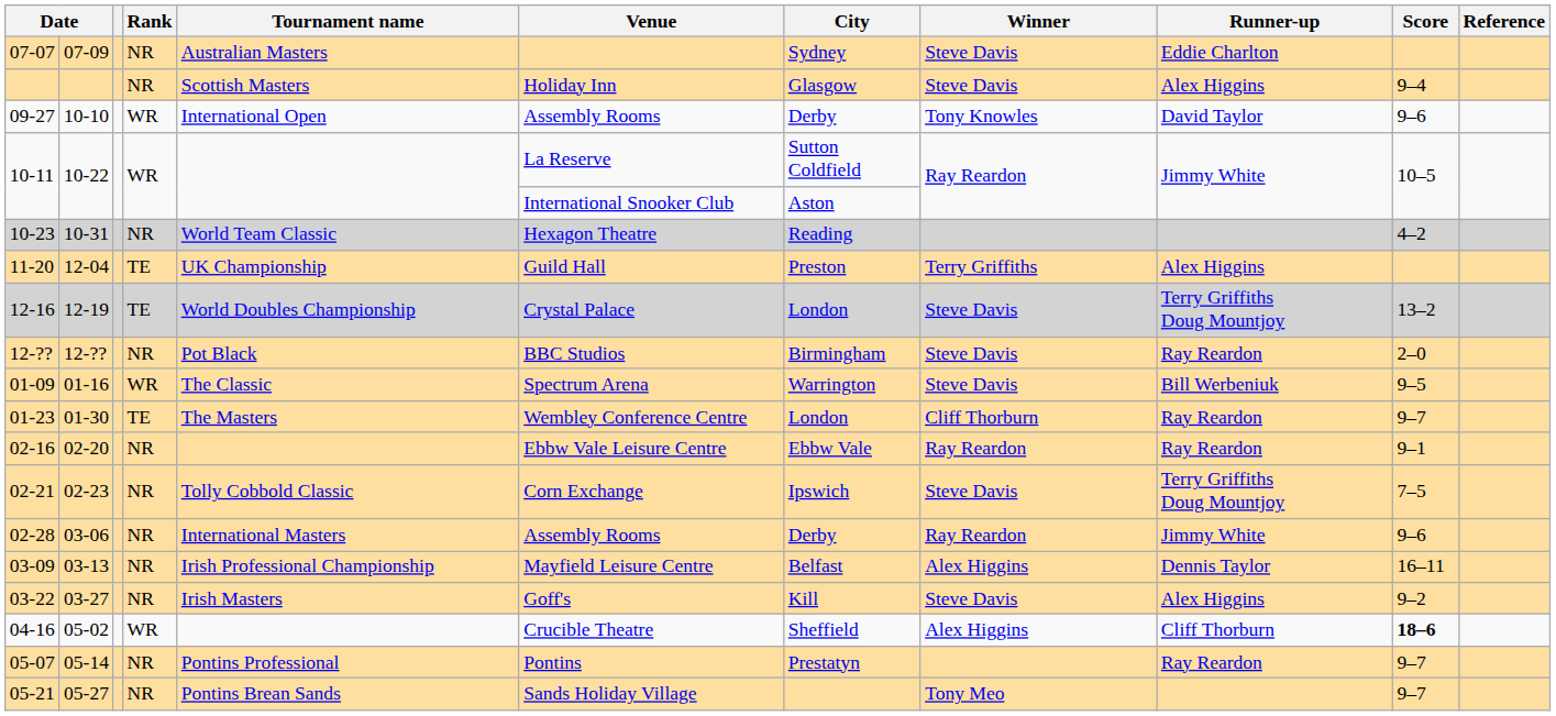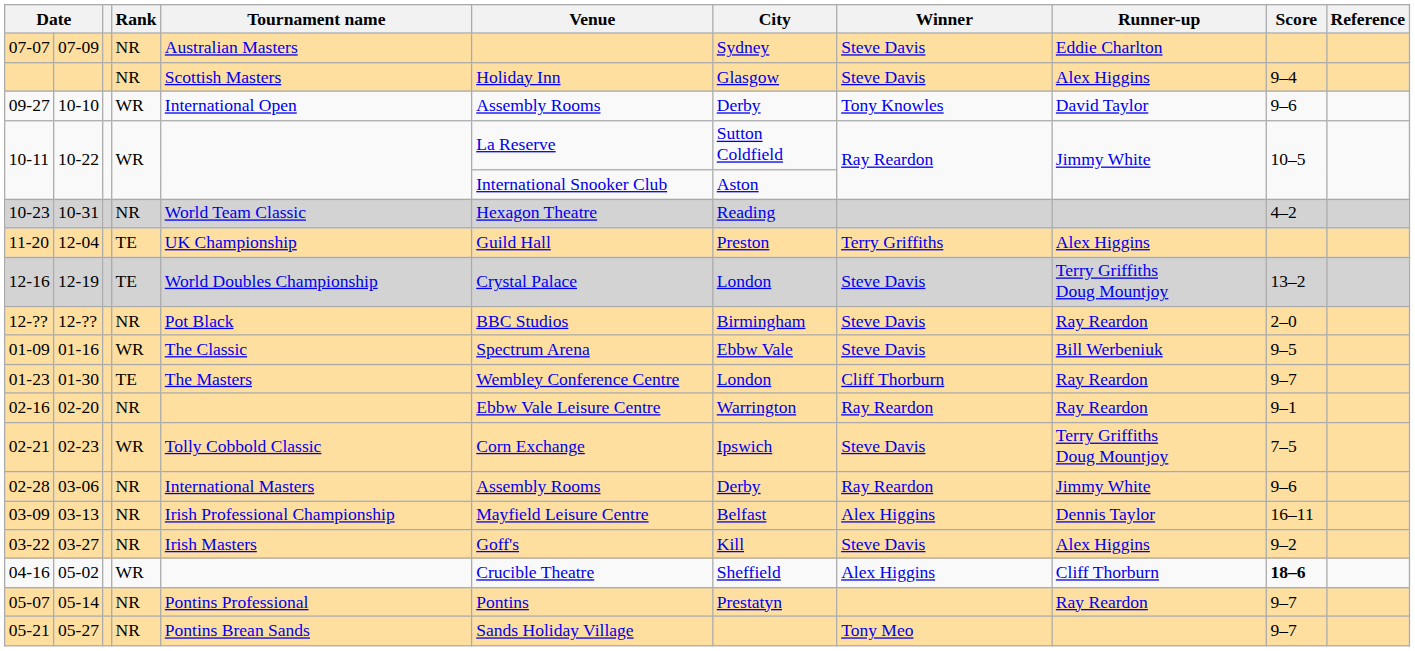 <table class="wikitable" style="font-size: 85%">
 <tr>
 <th colspan="2" width=40 align="center">Date</th>
 <th></th>
 <th>Rank</th>
 <th width=235>Tournament name</th>
 <th width=180>Venue</th>
 <th width=90>City</th>
 <th width=160>Winner</th>
 <th width=160>Runner-up</th>
 <th width=40>Score</th>
 <th width=20>Reference</th>
 </tr>
 <tr bgcolor="#ffdf9f">
 <td>07-07</td>
 <td>07-09</td>
 <td></td>
 <td>NR</td>
 <td><a href='#'>Australian Masters</a></td>
 <td></td>
 <td><a href='#'>Sydney</a></td>
 <td> <a href='#'>Steve Davis</a></td>
 <td> <a href='#'>Eddie Charlton</a></td>
 <td></td>
 <td></td>
 </tr>
 <tr bgcolor="#ffdf9f">
 <td></td>
 <td></td>
 <td></td>
 <td>NR</td>
 <td><a href='#'>Scottish Masters</a></td>
 <td><a href='#'>Holiday Inn</a></td>
 <td><a href='#'>Glasgow</a></td>
 <td> <a href='#'>Steve Davis</a></td>
 <td> <a href='#'>Alex Higgins</a></td>
 <td>9–4</td>
 <td></td>
 </tr>
 <tr>
 <td>09-27</td>
 <td>10-10</td>
 <td></td>
 <td>WR</td>
 <td><a href='#'>International Open</a></td>
 <td><a href='#'>Assembly Rooms</a></td>
 <td><a href='#'>Derby</a></td>
 <td> <a href='#'>Tony Knowles</a></td>
 <td> <a href='#'>David Taylor</a></td>
 <td>9–6</td>
 <td></td>
 </tr>
 <tr>
 <td rowspan="2">10-11</td>
 <td rowspan="2">10-22</td>
 <td rowspan="2"></td>
 <td rowspan="2">WR</td>
 <td rowspan="2"></td>
 <td><a href='#'>La Reserve</a></td>
 <td><a href='#'>Sutton Coldfield</a></td>
 <td rowspan="2"> <a href='#'>Ray Reardon</a></td>
 <td rowspan="2"> <a href='#'>Jimmy White</a></td>
 <td rowspan="2">10–5</td>
 <td rowspan="2"></td>
 </tr>
 <tr>
 <td><a href='#'>International Snooker Club</a></td>
 <td><a href='#'>Aston</a></td>
 </tr>
 <tr style="background:lightgray;">
 <td>10-23</td>
 <td>10-31</td>
 <td></td>
 <td>NR</td>
 <td><a href='#'>World Team Classic</a></td>
 <td><a href='#'>Hexagon Theatre</a></td>
 <td><a href='#'>Reading</a></td>
 <td></td>
 <td></td>
 <td>4–2</td>
 <td></td>
 </tr>
 <tr bgcolor="#ffdf9f">
 <td>11-20</td>
 <td>12-04</td>
 <td></td>
 <td>TE</td>
 <td><a href='#'>UK Championship</a></td>
 <td><a href='#'>Guild Hall</a></td>
 <td><a href='#'>Preston</a></td>
 <td> <a href='#'>Terry Griffiths</a></td>
 <td> <a href='#'>Alex Higgins</a></td>
 <td></td>
 <td></td>
 </tr>
 <tr style="background:lightgray;">
 <td>12-16</td>
 <td>12-19</td>
 <td></td>
 <td>TE</td>
 <td><a href='#'>World Doubles Championship</a></td>
 <td><a href='#'>Crystal Palace</a></td>
 <td><a href='#'>London</a></td>
 <td> <a href='#'>Steve Davis</a></td>
 <td> <a href='#'>Terry Griffiths</a><br> <a href='#'>Doug Mountjoy</a></td>
 <td>13–2</td>
 <td></td>
 </tr>
 <tr bgcolor="#ffdf9f">
 <td>12-??</td>
 <td>12-??</td>
 <td></td>
 <td>NR</td>
 <td><a href='#'>Pot Black</a></td>
 <td><a href='#'>BBC Studios</a></td>
 <td><a href='#'>Birmingham</a></td>
 <td> <a href='#'>Steve Davis</a></td>
 <td> <a href='#'>Ray Reardon</a></td>
 <td>2–0</td>
 <td></td>
 </tr>
 <tr bgcolor="#ffdf9f">
 <td>01-09</td>
 <td>01-16</td>
 <td></td>
 <td>WR</td>
 <td><a href='#'>The Classic</a></td>
 <td><a href='#'>Spectrum Arena</a></td>
-<td><a href='#'>Warrington</a></td>
+<td><a href='#'>Ebbw Vale</a></td>
 <td> <a href='#'>Steve Davis</a></td>
 <td> <a href='#'>Bill Werbeniuk</a></td>
 <td>9–5</td>
 <td></td>
 </tr>
 <tr bgcolor="#ffdf9f">
 <td>01-23</td>
 <td>01-30</td>
 <td></td>
 <td>TE</td>
 <td><a href='#'>The Masters</a></td>
 <td><a href='#'>Wembley Conference Centre</a></td>
 <td><a href='#'>London</a></td>
 <td> <a href='#'>Cliff Thorburn</a></td>
 <td> <a href='#'>Ray Reardon</a></td>
 <td>9–7</td>
 <td></td>
 </tr>
 <tr bgcolor="#ffdf9f">
 <td>02-16</td>
 <td>02-20</td>
 <td></td>
 <td>NR</td>
 <td></td>
 <td><a href='#'>Ebbw Vale Leisure Centre</a></td>
-<td><a href='#'>Ebbw Vale</a></td>
+<td><a href='#'>Warrington</a></td>
 <td> <a href='#'>Ray Reardon</a></td>
 <td> <a href='#'>Ray Reardon</a></td>
 <td>9–1</td>
 <td></td>
 </tr>
 <tr bgcolor="#ffdf9f">
 <td>02-21</td>
 <td>02-23</td>
 <td></td>
-<td>NR</td>
+<td>WR</td>
 <td><a href='#'>Tolly Cobbold Classic</a></td>
 <td><a href='#'>Corn Exchange</a></td>
 <td><a href='#'>Ipswich</a></td>
 <td> <a href='#'>Steve Davis</a></td>
 <td> <a href='#'>Terry Griffiths</a><br> <a href='#'>Doug Mountjoy</a></td>
 <td>7–5</td>
 <td></td>
 </tr>
 <tr bgcolor="#ffdf9f">
 <td>02-28</td>
 <td>03-06</td>
 <td></td>
 <td>NR</td>
 <td><a href='#'>International Masters</a></td>
 <td><a href='#'>Assembly Rooms</a></td>
 <td><a href='#'>Derby</a></td>
 <td> <a href='#'>Ray Reardon</a></td>
 <td> <a href='#'>Jimmy White</a></td>
 <td>9–6</td>
 <td></td>
 </tr>
 <tr bgcolor="#ffdf9f">
 <td>03-09</td>
 <td>03-13</td>
 <td></td>
 <td>NR</td>
 <td><a href='#'>Irish Professional Championship</a></td>
 <td><a href='#'>Mayfield Leisure Centre</a></td>
 <td><a href='#'>Belfast</a></td>
 <td> <a href='#'>Alex Higgins</a></td>
 <td> <a href='#'>Dennis Taylor</a></td>
 <td>16–11</td>
 <td></td>
 </tr>
 <tr bgcolor="#ffdf9f">
 <td>03-22</td>
 <td>03-27</td>
 <td></td>
 <td>NR</td>
 <td><a href='#'>Irish Masters</a></td>
 <td><a href='#'>Goff's</a></td>
 <td><a href='#'>Kill</a></td>
 <td> <a href='#'>Steve Davis</a></td>
 <td> <a href='#'>Alex Higgins</a></td>
 <td>9–2</td>
 <td></td>
 </tr>
 <tr>
 <td>04-16</td>
 <td>05-02</td>
 <td></td>
 <td>WR</td>
 <td></td>
 <td><a href='#'>Crucible Theatre</a></td>
 <td><a href='#'>Sheffield</a></td>
 <td> <a href='#'>Alex Higgins</a></td>
 <td> <a href='#'>Cliff Thorburn</a></td>
 <td><strong>18–6</strong></td>
 <td></td>
 </tr>
 <tr bgcolor="#ffdf9f">
 <td>05-07</td>
 <td>05-14</td>
 <td></td>
 <td>NR</td>
 <td><a href='#'>Pontins Professional</a></td>
 <td><a href='#'>Pontins</a></td>
 <td><a href='#'>Prestatyn</a></td>
 <td></td>
 <td> <a href='#'>Ray Reardon</a></td>
 <td>9–7</td>
 <td></td>
 </tr>
 <tr bgcolor="#ffdf9f">
 <td>05-21</td>
 <td>05-27</td>
 <td></td>
 <td>NR</td>
 <td><a href='#'>Pontins Brean Sands</a></td>
 <td><a href='#'>Sands Holiday Village</a></td>
 <td></td>
 <td> <a href='#'>Tony Meo</a></td>
 <td></td>
 <td>9–7</td>
 <td></td>
 </tr>
 </table>
